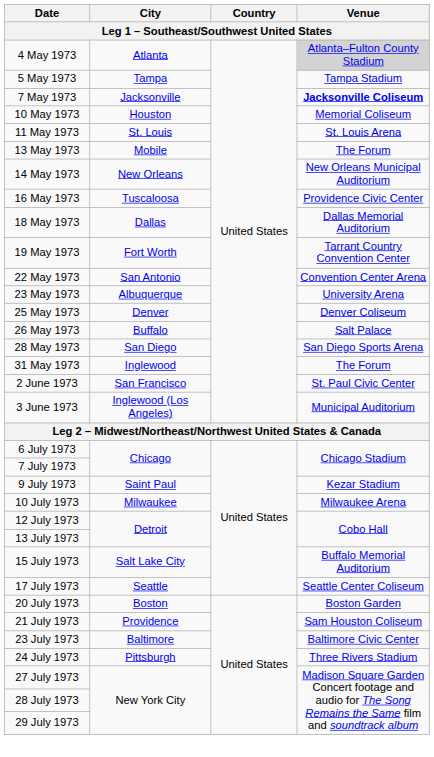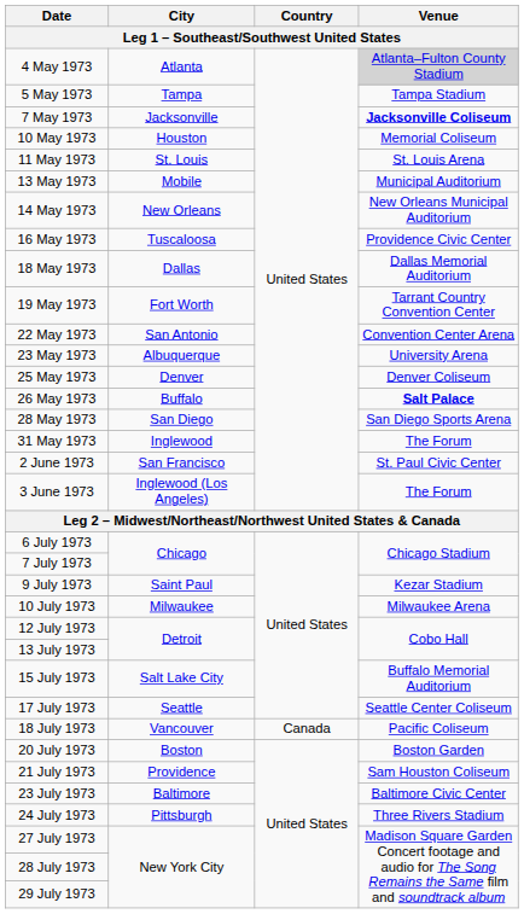 <table class="wikitable" style="text-align:center;">
 <tr>
 <th style="width:150px;">Date</th>
 <th style="width:200px;">City</th>
 <th style="width:140px;">Country</th>
 <th style="width:220px;">Venue</th>
 </tr>
 <tr>
 <th colspan="4">Leg 1 – Southeast/Southwest United States</th>
 </tr>
 <tr>
 <td>4 May 1973</td>
 <td><a href='#'>Atlanta</a></td>
 <td rowspan="18">United States</td>
 <td style="background: lightgrey;"><a href='#'>Atlanta–Fulton County Stadium</a></td>
 </tr>
 <tr>
 <td>5 May 1973</td>
 <td><a href='#'>Tampa</a></td>
 <td><a href='#'>Tampa Stadium</a></td>
 </tr>
 <tr>
 <td>7 May 1973</td>
 <td><a href='#'>Jacksonville</a></td>
 <td><strong><a href='#'>Jacksonville Coliseum</a></strong></td>
 </tr>
 <tr>
 <td>10 May 1973</td>
 <td><a href='#'>Houston</a></td>
 <td><a href='#'>Memorial Coliseum</a></td>
 </tr>
 <tr>
 <td>11 May 1973</td>
 <td><a href='#'>St. Louis</a></td>
 <td><a href='#'>St. Louis Arena</a></td>
 </tr>
 <tr>
 <td>13 May 1973</td>
 <td><a href='#'>Mobile</a></td>
-<td><a href='#'>The Forum</a></td>
+<td><a href='#'>Municipal Auditorium</a></td>
 </tr>
 <tr>
 <td>14 May 1973</td>
 <td><a href='#'>New Orleans</a></td>
 <td><a href='#'>New Orleans Municipal Auditorium</a></td>
 </tr>
 <tr>
 <td>16 May 1973</td>
 <td><a href='#'>Tuscaloosa</a></td>
 <td><a href='#'>Providence Civic Center</a></td>
 </tr>
 <tr>
 <td>18 May 1973</td>
 <td><a href='#'>Dallas</a></td>
 <td><a href='#'>Dallas Memorial Auditorium</a></td>
 </tr>
 <tr>
 <td>19 May 1973</td>
 <td><a href='#'>Fort Worth</a></td>
 <td><a href='#'>Tarrant Country Convention Center</a></td>
 </tr>
 <tr>
 <td>22 May 1973</td>
 <td><a href='#'>San Antonio</a></td>
 <td><a href='#'>Convention Center Arena</a></td>
 </tr>
 <tr>
 <td>23 May 1973</td>
 <td><a href='#'>Albuquerque</a></td>
 <td><a href='#'>University Arena</a></td>
 </tr>
 <tr>
 <td>25 May 1973</td>
 <td><a href='#'>Denver</a></td>
 <td><a href='#'>Denver Coliseum</a></td>
 </tr>
 <tr>
 <td>26 May 1973</td>
 <td><a href='#'>Buffalo</a></td>
-<td><a href='#'>Salt Palace</a></td>
+<td><strong><a href='#'>Salt Palace</a></strong></td>
 </tr>
 <tr>
 <td>28 May 1973</td>
 <td><a href='#'>San Diego</a></td>
 <td><a href='#'>San Diego Sports Arena</a></td>
 </tr>
 <tr>
 <td>31 May 1973</td>
 <td><a href='#'>Inglewood</a></td>
 <td><a href='#'>The Forum</a></td>
 </tr>
 <tr>
 <td>2 June 1973</td>
 <td><a href='#'>San Francisco</a></td>
 <td><a href='#'>St. Paul Civic Center</a></td>
 </tr>
 <tr>
 <td>3 June 1973</td>
 <td><a href='#'>Inglewood (Los Angeles)</a></td>
-<td><a href='#'>Municipal Auditorium</a></td>
+<td><a href='#'>The Forum</a></td>
 </tr>
 <tr>
 <th colspan="4">Leg 2 – Midwest/Northeast/Northwest United States & Canada</th>
 </tr>
 <tr>
 <td>6 July 1973</td>
 <td rowspan="2"><a href='#'>Chicago</a></td>
 <td rowspan="8">United States</td>
 <td rowspan="2"><a href='#'>Chicago Stadium</a></td>
 </tr>
 <tr>
 <td>7 July 1973</td>
 </tr>
 <tr>
 <td>9 July 1973</td>
 <td><a href='#'>Saint Paul</a></td>
 <td><a href='#'>Kezar Stadium</a></td>
 </tr>
 <tr>
 <td>10 July 1973</td>
 <td><a href='#'>Milwaukee</a></td>
 <td><a href='#'>Milwaukee Arena</a></td>
 </tr>
 <tr>
 <td>12 July 1973</td>
 <td rowspan="2"><a href='#'>Detroit</a></td>
 <td rowspan="2"><a href='#'>Cobo Hall</a></td>
 </tr>
 <tr>
 <td>13 July 1973</td>
 </tr>
 <tr>
 <td>15 July 1973</td>
 <td><a href='#'>Salt Lake City</a></td>
 <td><a href='#'>Buffalo Memorial Auditorium</a></td>
 </tr>
 <tr>
 <td>17 July 1973</td>
 <td><a href='#'>Seattle</a></td>
 <td><a href='#'>Seattle Center Coliseum</a></td>
 </tr>
 <tr>
+<td>18 July 1973</td>
+<td><a href='#'>Vancouver</a></td>
+<td>Canada</td>
+<td><a href='#'>Pacific Coliseum</a></td>
+</tr>
+<tr>
 <td>20 July 1973</td>
 <td><a href='#'>Boston</a></td>
 <td rowspan="7">United States</td>
 <td><a href='#'>Boston Garden</a></td>
 </tr>
 <tr>
 <td>21 July 1973</td>
 <td><a href='#'>Providence</a></td>
 <td><a href='#'>Sam Houston Coliseum</a></td>
 </tr>
 <tr>
 <td>23 July 1973</td>
 <td><a href='#'>Baltimore</a></td>
 <td><a href='#'>Baltimore Civic Center</a></td>
 </tr>
 <tr>
 <td>24 July 1973</td>
 <td><a href='#'>Pittsburgh</a></td>
 <td><a href='#'>Three Rivers Stadium</a></td>
 </tr>
 <tr>
 <td>27 July 1973</td>
 <td rowspan="3">New York City</td>
 <td rowspan="3"><a href='#'>Madison Square Garden</a><br>Concert footage and audio for <em><a href='#'>The Song Remains the Same</a></em> film and <em><a href='#'>soundtrack album</a></em></td>
 </tr>
 <tr>
 <td>28 July 1973</td>
 </tr>
 <tr>
 <td>29 July 1973</td>
 </tr>
 </table>
